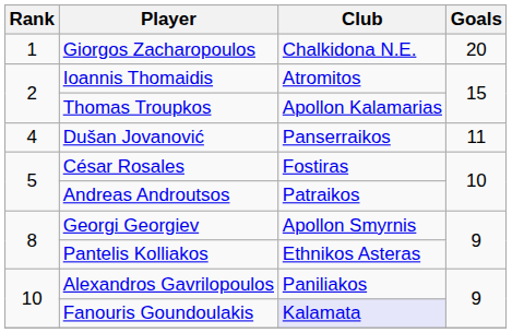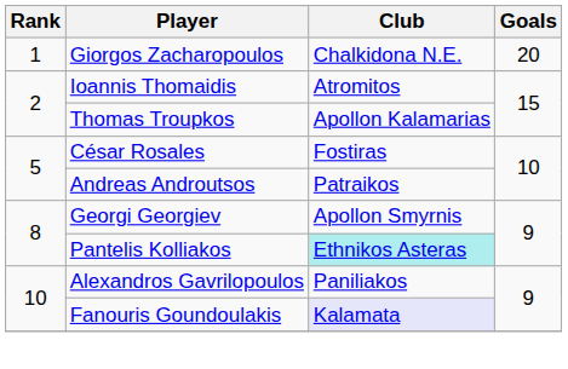 <table class="wikitable" style="text-align:center">
 <tr>
 <th>Rank</th>
 <th>Player</th>
 <th>Club</th>
 <th>Goals</th>
 </tr>
 <tr>
 <td>1</td>
 <td align="left"> <a href='#'>Giorgos Zacharopoulos</a></td>
 <td align="left"><a href='#'>Chalkidona N.E.</a></td>
 <td>20</td>
 </tr>
 <tr>
 <td rowspan="2">2</td>
 <td align="left"> <a href='#'>Ioannis Thomaidis</a></td>
 <td align="left"><a href='#'>Atromitos</a></td>
 <td rowspan="2">15</td>
 </tr>
 <tr>
 <td align="left"> <a href='#'>Thomas Troupkos</a></td>
 <td align="left"><a href='#'>Apollon Kalamarias</a></td>
 </tr>
 <tr>
-<td>4</td>
-<td align="left"> <a href='#'>Dušan Jovanović</a></td>
-<td align="left"><a href='#'>Panserraikos</a></td>
-<td>11</td>
-</tr>
-<tr>
 <td rowspan="2">5</td>
 <td align="left"> <a href='#'>César Rosales</a></td>
 <td align="left"><a href='#'>Fostiras</a></td>
 <td rowspan="2">10</td>
 </tr>
 <tr>
 <td align="left"> <a href='#'>Andreas Androutsos</a></td>
 <td align="left"><a href='#'>Patraikos</a></td>
 </tr>
 <tr>
 <td rowspan="2">8</td>
 <td align="left"> <a href='#'>Georgi Georgiev</a></td>
 <td align="left"><a href='#'>Apollon Smyrnis</a></td>
 <td rowspan="2">9</td>
 </tr>
 <tr>
 <td align="left"> <a href='#'>Pantelis Kolliakos</a></td>
-<td align="left"><a href='#'>Ethnikos Asteras</a></td>
+<td align="left" style="background: paleturquoise;"><a href='#'>Ethnikos Asteras</a></td>
 </tr>
 <tr>
 <td rowspan="2">10</td>
 <td align="left"> <a href='#'>Alexandros Gavrilopoulos</a></td>
 <td align="left"><a href='#'>Paniliakos</a></td>
 <td rowspan="2">9</td>
 </tr>
 <tr>
 <td align="left"> <a href='#'>Fanouris Goundoulakis</a></td>
 <td align="left" style="background: lavender;"><a href='#'>Kalamata</a></td>
 </tr>
 <tr>
 </tr>
 </table>
